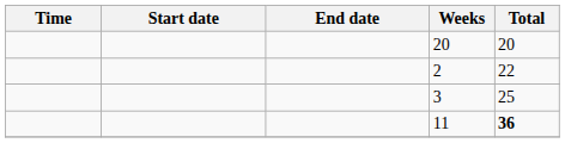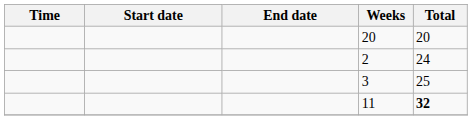 <table class="sortable wikitable">
 <tr>
 <th width=85>Time</th>
 <th width=150>Start date</th>
 <th width=150>End date</th>
 <th width=55>Weeks</th>
 <th width=55>Total</th>
 </tr>
 <tr>
 <td></td>
 <td></td>
 <td></td>
 <td>20</td>
 <td>20</td>
 </tr>
 <tr>
 <td></td>
 <td></td>
 <td></td>
 <td>2</td>
-<td>22</td>
+<td>24</td>
 </tr>
 <tr>
 <td></td>
 <td></td>
 <td></td>
 <td>3</td>
 <td>25</td>
 </tr>
 <tr>
 <td></td>
 <td></td>
 <td></td>
 <td>11</td>
-<td><strong>36</strong></td>
+<td><strong>32</strong></td>
 </tr>
 <tr>
 </tr>
 </table>
